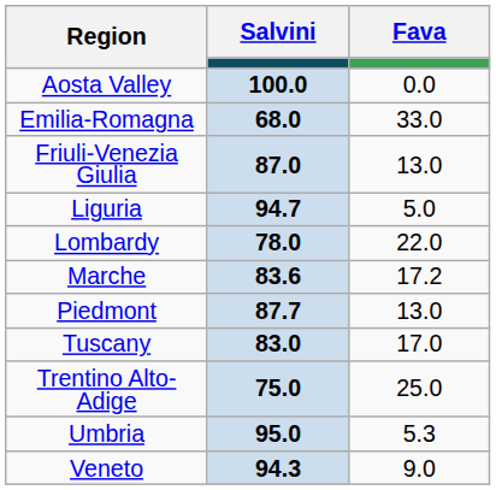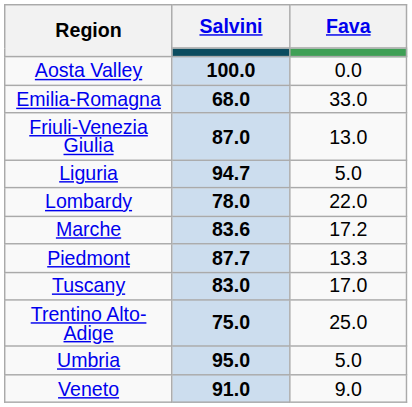 <table class="wikitable" style="text-align:center;font-size:85%;line-height:13px">
 <tr style="height:30px; background-color:#E9E9E9">
 <th style="width:110px;" rowspan="2">Region</th>
 <th style="width:75px;"><a href='#'>Salvini</a></th>
 <th style="width:75px;"><a href='#'>Fava</a></th>
 </tr>
 <tr>
 <th style="color:inherit;background:#0B4C5F;"></th>
 <th style="color:inherit;background:#3EA055;"></th>
 </tr>
 <tr>
 <td><a href='#'>Aosta Valley</a></td>
 <td style="background:#cde"><strong>100.0</strong></td>
 <td>0.0</td>
 </tr>
 <tr>
 <td><a href='#'>Emilia-Romagna</a></td>
 <td style="background:#cde"><strong>68.0</strong></td>
 <td>33.0</td>
 </tr>
 <tr>
 <td><a href='#'>Friuli-Venezia Giulia</a></td>
 <td style="background:#cde"><strong>87.0</strong></td>
 <td>13.0</td>
 </tr>
 <tr>
 <td><a href='#'>Liguria</a></td>
 <td style="background:#cde"><strong>94.7</strong></td>
 <td>5.0</td>
 </tr>
 <tr>
 <td><a href='#'>Lombardy</a></td>
 <td style="background:#cde"><strong>78.0</strong></td>
 <td>22.0</td>
 </tr>
 <tr>
 <td><a href='#'>Marche</a></td>
 <td style="background:#cde"><strong>83.6</strong></td>
 <td>17.2</td>
 </tr>
 <tr>
 <td><a href='#'>Piedmont</a></td>
 <td style="background:#cde"><strong>87.7</strong></td>
-<td>13.0</td>
+<td>13.3</td>
 </tr>
 <tr>
 <td><a href='#'>Tuscany</a></td>
 <td style="background:#cde"><strong>83.0</strong></td>
 <td>17.0</td>
 </tr>
 <tr>
 <td><a href='#'>Trentino Alto-Adige</a></td>
 <td style="background:#cde"><strong>75.0</strong></td>
 <td>25.0</td>
 </tr>
 <tr>
 <td><a href='#'>Umbria</a></td>
 <td style="background:#cde"><strong>95.0</strong></td>
-<td>5.3</td>
+<td>5.0</td>
 </tr>
 <tr>
 <td><a href='#'>Veneto</a></td>
-<td style="background:#cde"><strong>94.3</strong></td>
+<td style="background:#cde"><strong>91.0</strong></td>
 <td>9.0</td>
 </tr>
 </table>
